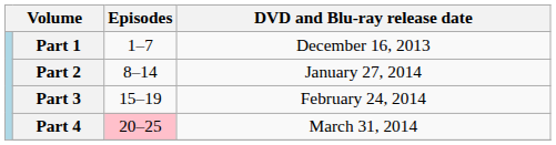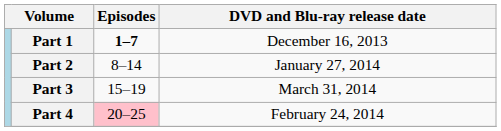 <table class="wikitable" style="text-align: center; width: 58%;">
 <tr>
 <th scope="column" colspan="2">Volume</th>
 <th scope="column" width="5%">Episodes</th>
 <th scope="column">DVD and Blu-ray release date</th>
 </tr>
 <tr>
 <td rowspan="13" width="1%" style="background: #ADD8E6;"></td>
 <th scope="row">Part 1</th>
-<td>1–7</td>
+<td><strong>1–7</strong></td>
 <td>December 16, 2013</td>
 </tr>
 <tr>
 <th scope="row">Part 2</th>
 <td>8–14</td>
 <td>January 27, 2014</td>
 </tr>
 <tr>
 <th scope="row">Part 3</th>
 <td>15–19</td>
-<td>February 24, 2014</td>
+<td>March 31, 2014</td>
 </tr>
 <tr>
 <th scope="row">Part 4</th>
 <td style="background: pink;">20–25</td>
-<td>March 31, 2014</td>
+<td>February 24, 2014</td>
 </tr>
 <tr>
 </tr>
 </table>
